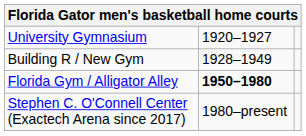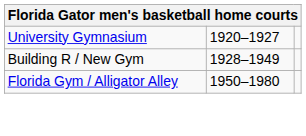 <table class="wikitable">
 <tr>
 <th colspan="3">Florida Gator men's basketball home courts</th>
 </tr>
 <tr>
 <td><a href='#'>University Gymnasium</a></td>
 <td>1920–1927</td>
 <td></td>
 </tr>
 <tr>
 <td>Building R / New Gym</td>
 <td>1928–1949</td>
 <td></td>
 </tr>
 <tr>
 <td><a href='#'>Florida Gym / Alligator Alley</a></td>
-<td><strong>1950–1980</strong></td>
-<td></td>
-</tr>
-<tr>
-<td><a href='#'>Stephen C. O'Connell Center</a><br>(Exactech Arena since 2017)</td>
-<td>1980–present</td>
+<td>1950–1980</td>
 <td></td>
 </tr>
 </table>
